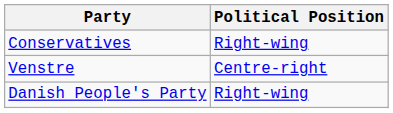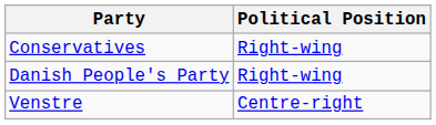 <table class="wikitable mw-collapsible mw-collapsed">
 <tr>
 <th>Party</th>
 <th>Political Position</th>
 </tr>
 <tr>
 <td><a href='#'>Conservatives</a></td>
 <td><a href='#'>Right-wing</a></td>
 </tr>
 <tr>
+<td><a href='#'>Danish People's Party</a></td>
+<td><a href='#'>Right-wing</a></td>
+</tr>
+<tr>
 <td><a href='#'>Venstre</a></td>
 <td><a href='#'>Centre-right</a></td>
 </tr>
-<tr>
-<td><a href='#'>Danish People's Party</a></td>
-<td><a href='#'>Right-wing</a></td>
-</tr>
 </table>
